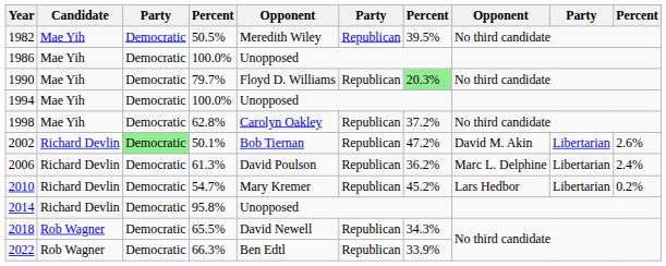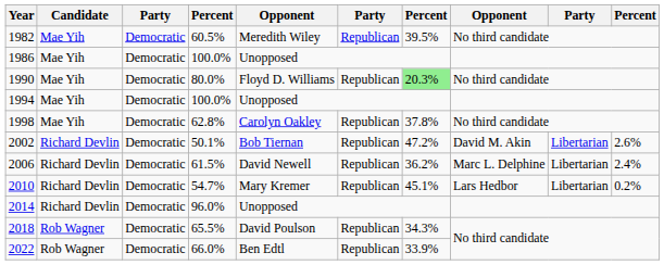 <table class="wikitable" style="margin:0.5em auto; font-size:95%;">
 <tr>
 <th>Year</th>
 <th>Candidate</th>
 <th>Party</th>
 <th>Percent</th>
 <th>Opponent</th>
 <th>Party</th>
 <th>Percent</th>
 <th>Opponent</th>
 <th>Party</th>
 <th>Percent</th>
 </tr>
 <tr>
 <td>1982</td>
 <td><a href='#'>Mae Yih</a></td>
 <td><a href='#'>Democratic</a></td>
-<td>50.5%</td>
+<td>60.5%</td>
 <td>Meredith Wiley</td>
 <td><a href='#'>Republican</a></td>
 <td>39.5%</td>
 <td colspan=3>No third candidate</td>
 </tr>
 <tr>
 <td>1986</td>
 <td>Mae Yih</td>
 <td>Democratic</td>
 <td>100.0%</td>
 <td colspan=3>Unopposed</td>
 </tr>
 <tr>
 <td>1990</td>
 <td>Mae Yih</td>
 <td>Democratic</td>
-<td>79.7%</td>
+<td>80.0%</td>
 <td>Floyd D. Williams</td>
 <td>Republican</td>
 <td style="background: lightgreen;">20.3%</td>
 <td colspan=3>No third candidate</td>
 </tr>
 <tr>
 <td>1994</td>
 <td>Mae Yih</td>
 <td>Democratic</td>
 <td>100.0%</td>
 <td colspan=3>Unopposed</td>
 </tr>
 <tr>
 <td>1998</td>
 <td>Mae Yih</td>
 <td>Democratic</td>
 <td>62.8%</td>
 <td><a href='#'>Carolyn Oakley</a></td>
 <td>Republican</td>
-<td>37.2%</td>
+<td>37.8%</td>
 <td colspan=3>No third candidate</td>
 </tr>
 <tr>
 <td>2002</td>
 <td><a href='#'>Richard Devlin</a></td>
-<td style="background: lightgreen;">Democratic</td>
+<td>Democratic</td>
 <td>50.1%</td>
 <td><a href='#'>Bob Tiernan</a></td>
 <td>Republican</td>
 <td>47.2%</td>
 <td>David M. Akin</td>
 <td><a href='#'>Libertarian</a></td>
 <td>2.6%</td>
 </tr>
 <tr>
 <td>2006</td>
 <td>Richard Devlin</td>
 <td>Democratic</td>
-<td>61.3%</td>
-<td>David Poulson</td>
+<td>61.5%</td>
+<td>David Newell</td>
 <td>Republican</td>
 <td>36.2%</td>
 <td>Marc L. Delphine</td>
 <td>Libertarian</td>
 <td>2.4%</td>
 </tr>
 <tr>
 <td><a href='#'>2010</a></td>
 <td>Richard Devlin</td>
 <td>Democratic</td>
 <td>54.7%</td>
 <td>Mary Kremer</td>
 <td>Republican</td>
-<td>45.2%</td>
+<td>45.1%</td>
 <td>Lars Hedbor</td>
 <td>Libertarian</td>
 <td>0.2%</td>
 </tr>
 <tr>
 <td><a href='#'>2014</a></td>
 <td>Richard Devlin</td>
 <td>Democratic</td>
-<td>95.8%</td>
+<td>96.0%</td>
 <td colspan=3>Unopposed</td>
 </tr>
 <tr>
 <td><a href='#'>2018</a></td>
 <td><a href='#'>Rob Wagner</a></td>
 <td>Democratic</td>
 <td>65.5%</td>
-<td>David Newell</td>
+<td>David Poulson</td>
 <td>Republican</td>
 <td>34.3%</td>
 <td colspan=3 rowspan=2>No third candidate</td>
 </tr>
 <tr>
 <td><a href='#'>2022</a></td>
 <td>Rob Wagner</td>
 <td>Democratic</td>
-<td>66.3%</td>
+<td>66.0%</td>
 <td>Ben Edtl</td>
 <td>Republican</td>
 <td>33.9%</td>
 </tr>
 </table>
